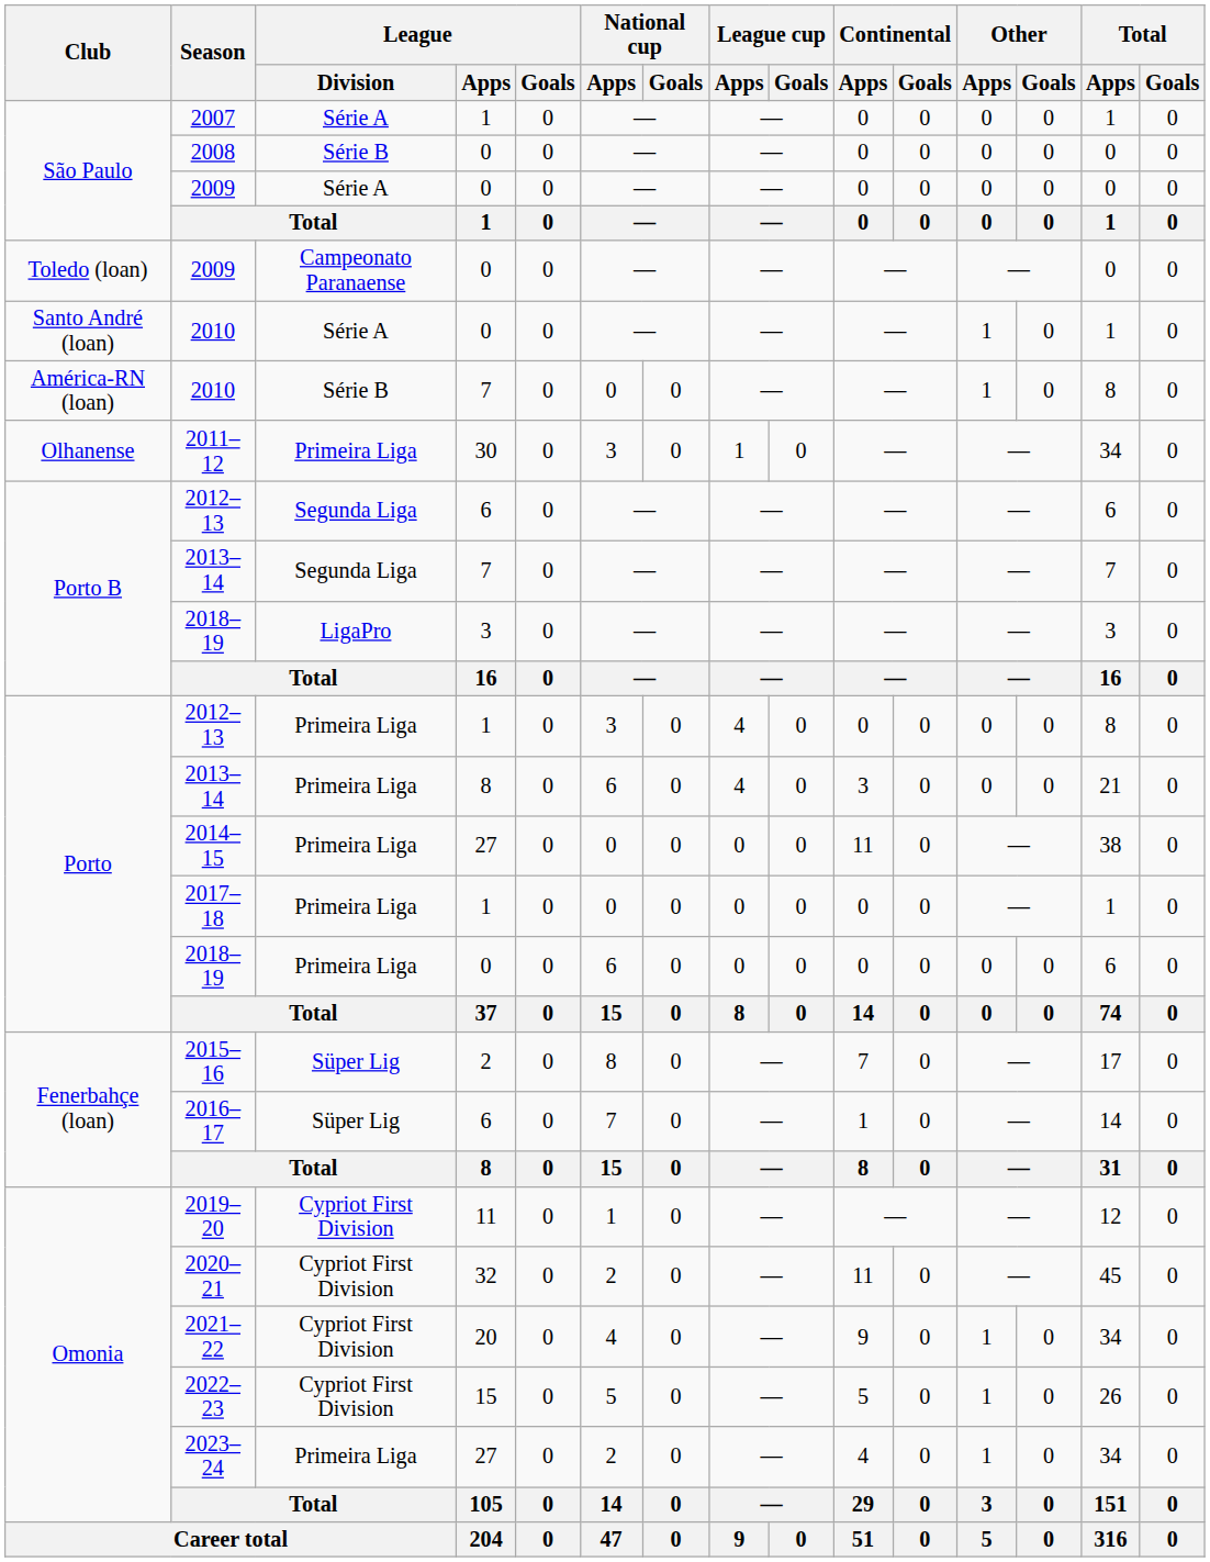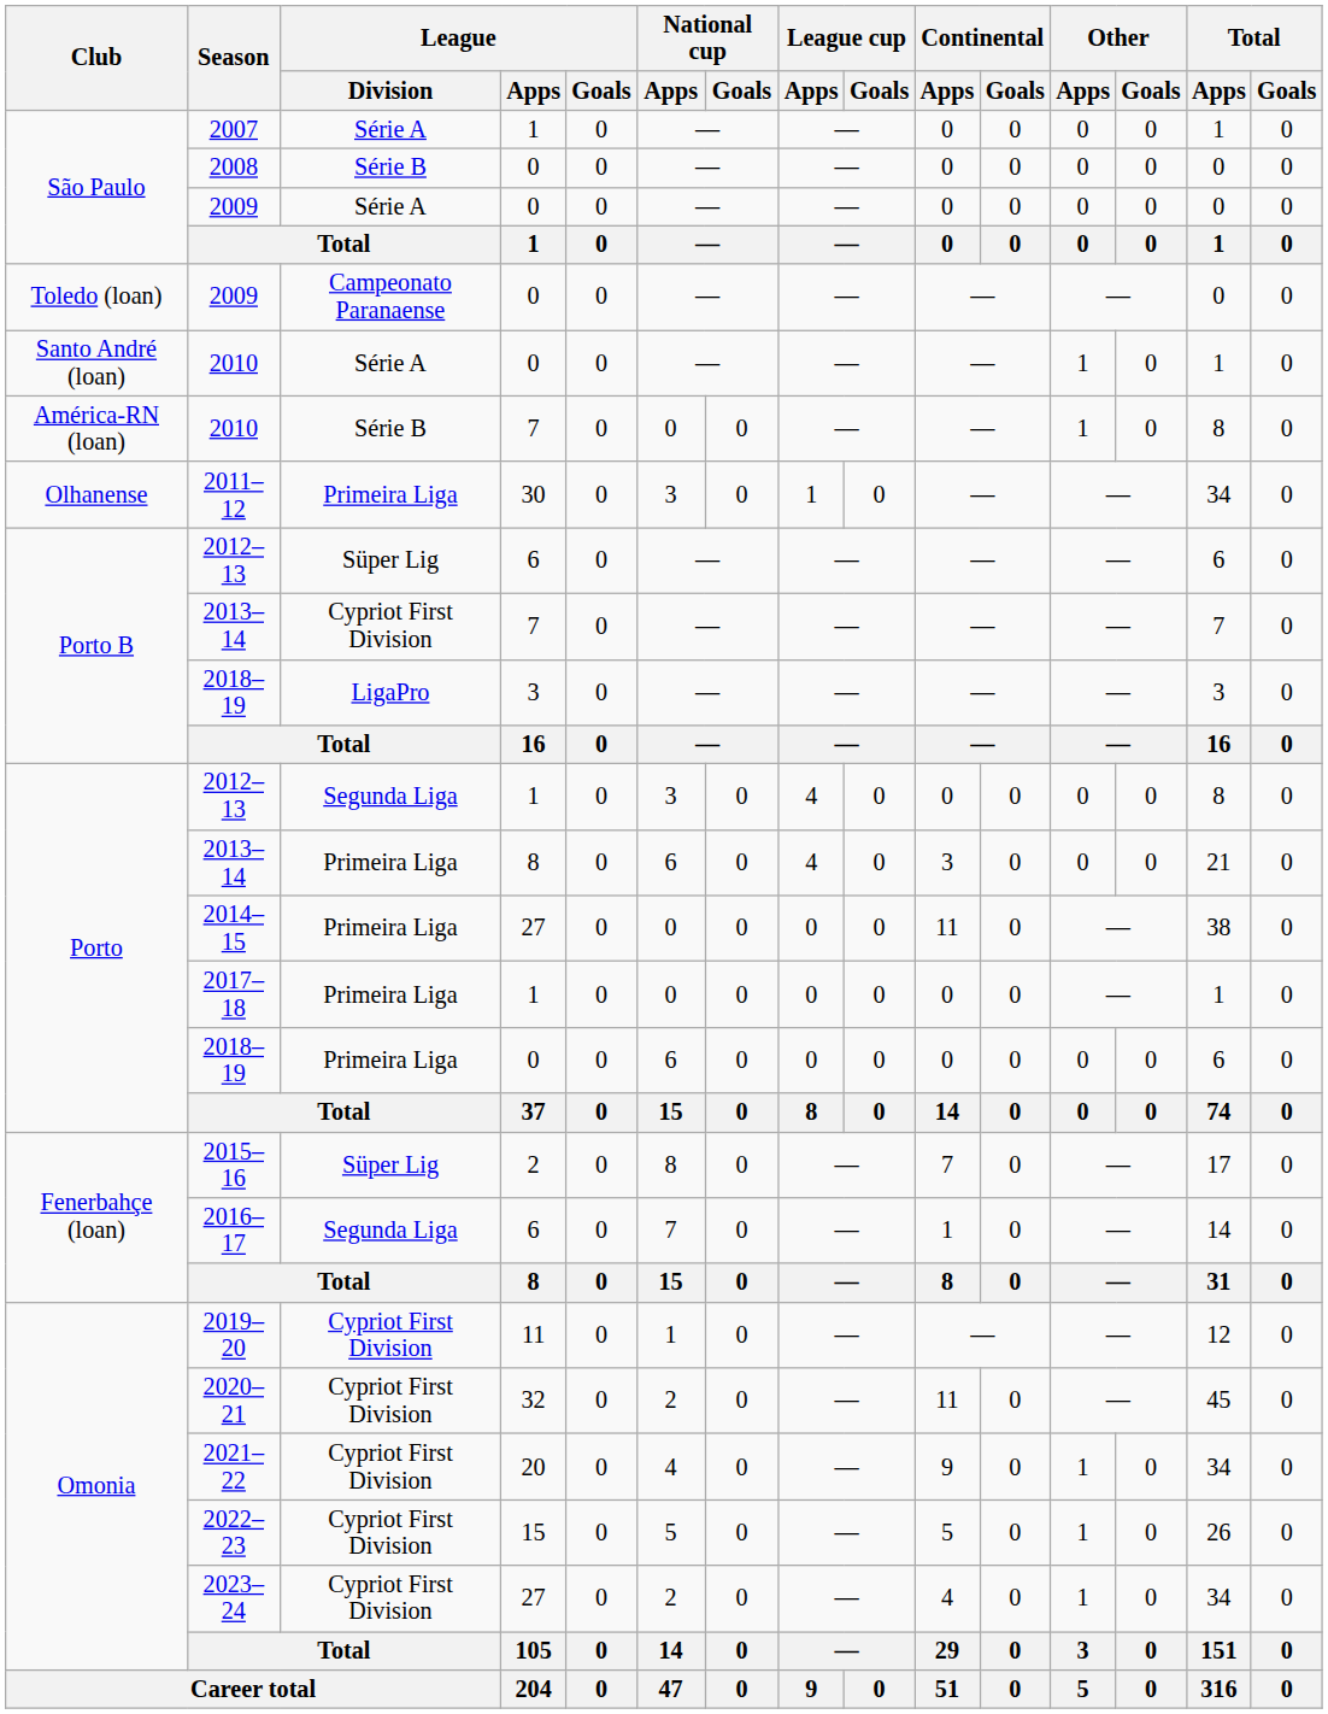 <table class="wikitable" style="text-align: center">
 <tr>
 <th rowspan="2">Club</th>
 <th rowspan="2">Season</th>
 <th colspan="3">League</th>
 <th colspan="2">National cup</th>
 <th colspan="2">League cup</th>
 <th colspan="2">Continental</th>
 <th colspan="2">Other</th>
 <th colspan="2">Total</th>
 </tr>
 <tr>
 <th>Division</th>
 <th>Apps</th>
 <th>Goals</th>
 <th>Apps</th>
 <th>Goals</th>
 <th>Apps</th>
 <th>Goals</th>
 <th>Apps</th>
 <th>Goals</th>
 <th>Apps</th>
 <th>Goals</th>
 <th>Apps</th>
 <th>Goals</th>
 </tr>
 <tr>
 <td rowspan="4"><a href='#'>São Paulo</a></td>
 <td><a href='#'>2007</a></td>
 <td><a href='#'>Série A</a></td>
 <td>1</td>
 <td>0</td>
 <td colspan="2">—</td>
 <td colspan="2">—</td>
 <td>0</td>
 <td>0</td>
 <td>0</td>
 <td>0</td>
 <td>1</td>
 <td>0</td>
 </tr>
 <tr>
 <td><a href='#'>2008</a></td>
 <td><a href='#'>Série B</a></td>
 <td>0</td>
 <td>0</td>
 <td colspan="2">—</td>
 <td colspan="2">—</td>
 <td>0</td>
 <td>0</td>
 <td>0</td>
 <td>0</td>
 <td>0</td>
 <td>0</td>
 </tr>
 <tr>
 <td><a href='#'>2009</a></td>
 <td>Série A</td>
 <td>0</td>
 <td>0</td>
 <td colspan="2">—</td>
 <td colspan="2">—</td>
 <td>0</td>
 <td>0</td>
 <td>0</td>
 <td>0</td>
 <td>0</td>
 <td>0</td>
 </tr>
 <tr>
 <th colspan="2">Total</th>
 <th>1</th>
 <th>0</th>
 <th colspan="2">—</th>
 <th colspan="2">—</th>
 <th>0</th>
 <th>0</th>
 <th>0</th>
 <th>0</th>
 <th>1</th>
 <th>0</th>
 </tr>
 <tr>
 <td><a href='#'>Toledo</a> (loan)</td>
 <td><a href='#'>2009</a></td>
 <td><a href='#'>Campeonato Paranaense</a></td>
 <td>0</td>
 <td>0</td>
 <td colspan="2">—</td>
 <td colspan="2">—</td>
 <td colspan="2">—</td>
 <td colspan="2">—</td>
 <td>0</td>
 <td>0</td>
 </tr>
 <tr>
 <td><a href='#'>Santo André</a> (loan)</td>
 <td><a href='#'>2010</a></td>
 <td>Série A</td>
 <td>0</td>
 <td>0</td>
 <td colspan="2">—</td>
 <td colspan="2">—</td>
 <td colspan="2">—</td>
 <td>1</td>
 <td>0</td>
 <td>1</td>
 <td>0</td>
 </tr>
 <tr>
 <td><a href='#'>América-RN</a> (loan)</td>
 <td><a href='#'>2010</a></td>
 <td>Série B</td>
 <td>7</td>
 <td>0</td>
 <td>0</td>
 <td>0</td>
 <td colspan="2">—</td>
 <td colspan="2">—</td>
 <td>1</td>
 <td>0</td>
 <td>8</td>
 <td>0</td>
 </tr>
 <tr>
 <td><a href='#'>Olhanense</a></td>
 <td><a href='#'>2011–12</a></td>
 <td><a href='#'>Primeira Liga</a></td>
 <td>30</td>
 <td>0</td>
 <td>3</td>
 <td>0</td>
 <td>1</td>
 <td>0</td>
 <td colspan="2">—</td>
 <td colspan="2">—</td>
 <td>34</td>
 <td>0</td>
 </tr>
 <tr>
 <td rowspan="4"><a href='#'>Porto B</a></td>
 <td><a href='#'>2012–13</a></td>
-<td><a href='#'>Segunda Liga</a></td>
+<td>Süper Lig</td>
 <td>6</td>
 <td>0</td>
 <td colspan="2">—</td>
 <td colspan="2">—</td>
 <td colspan="2">—</td>
 <td colspan="2">—</td>
 <td>6</td>
 <td>0</td>
 </tr>
 <tr>
 <td><a href='#'>2013–14</a></td>
-<td>Segunda Liga</td>
+<td>Cypriot First Division</td>
 <td>7</td>
 <td>0</td>
 <td colspan="2">—</td>
 <td colspan="2">—</td>
 <td colspan="2">—</td>
 <td colspan="2">—</td>
 <td>7</td>
 <td>0</td>
 </tr>
 <tr>
 <td><a href='#'>2018–19</a></td>
 <td><a href='#'>LigaPro</a></td>
 <td>3</td>
 <td>0</td>
 <td colspan="2">—</td>
 <td colspan="2">—</td>
 <td colspan="2">—</td>
 <td colspan="2">—</td>
 <td>3</td>
 <td>0</td>
 </tr>
 <tr>
 <th colspan="2">Total</th>
 <th>16</th>
 <th>0</th>
 <th colspan="2">—</th>
 <th colspan="2">—</th>
 <th colspan="2">—</th>
 <th colspan="2">—</th>
 <th>16</th>
 <th>0</th>
 </tr>
 <tr>
 <td rowspan="6"><a href='#'>Porto</a></td>
 <td><a href='#'>2012–13</a></td>
-<td>Primeira Liga</td>
+<td><a href='#'>Segunda Liga</a></td>
 <td>1</td>
 <td>0</td>
 <td>3</td>
 <td>0</td>
 <td>4</td>
 <td>0</td>
 <td>0</td>
 <td>0</td>
 <td>0</td>
 <td>0</td>
 <td>8</td>
 <td>0</td>
 </tr>
 <tr>
 <td><a href='#'>2013–14</a></td>
 <td>Primeira Liga</td>
 <td>8</td>
 <td>0</td>
 <td>6</td>
 <td>0</td>
 <td>4</td>
 <td>0</td>
 <td>3</td>
 <td>0</td>
 <td>0</td>
 <td>0</td>
 <td>21</td>
 <td>0</td>
 </tr>
 <tr>
 <td><a href='#'>2014–15</a></td>
 <td>Primeira Liga</td>
 <td>27</td>
 <td>0</td>
 <td>0</td>
 <td>0</td>
 <td>0</td>
 <td>0</td>
 <td>11</td>
 <td>0</td>
 <td colspan="2">—</td>
 <td>38</td>
 <td>0</td>
 </tr>
 <tr>
 <td><a href='#'>2017–18</a></td>
 <td>Primeira Liga</td>
 <td>1</td>
 <td>0</td>
 <td>0</td>
 <td>0</td>
 <td>0</td>
 <td>0</td>
 <td>0</td>
 <td>0</td>
 <td colspan="2">—</td>
 <td>1</td>
 <td>0</td>
 </tr>
 <tr>
 <td><a href='#'>2018–19</a></td>
 <td>Primeira Liga</td>
 <td>0</td>
 <td>0</td>
 <td>6</td>
 <td>0</td>
 <td>0</td>
 <td>0</td>
 <td>0</td>
 <td>0</td>
 <td>0</td>
 <td>0</td>
 <td>6</td>
 <td>0</td>
 </tr>
 <tr>
 <th colspan="2">Total</th>
 <th>37</th>
 <th>0</th>
 <th>15</th>
 <th>0</th>
 <th>8</th>
 <th>0</th>
 <th>14</th>
 <th>0</th>
 <th>0</th>
 <th>0</th>
 <th>74</th>
 <th>0</th>
 </tr>
 <tr>
 <td rowspan="3"><a href='#'>Fenerbahçe</a> (loan)</td>
 <td><a href='#'>2015–16</a></td>
 <td><a href='#'>Süper Lig</a></td>
 <td>2</td>
 <td>0</td>
 <td>8</td>
 <td>0</td>
 <td colspan="2">—</td>
 <td>7</td>
 <td>0</td>
 <td colspan="2">—</td>
 <td>17</td>
 <td>0</td>
 </tr>
 <tr>
 <td><a href='#'>2016–17</a></td>
-<td>Süper Lig</td>
+<td><a href='#'>Segunda Liga</a></td>
 <td>6</td>
 <td>0</td>
 <td>7</td>
 <td>0</td>
 <td colspan="2">—</td>
 <td>1</td>
 <td>0</td>
 <td colspan="2">—</td>
 <td>14</td>
 <td>0</td>
 </tr>
 <tr>
 <th colspan="2">Total</th>
 <th>8</th>
 <th>0</th>
 <th>15</th>
 <th>0</th>
 <th colspan="2">—</th>
 <th>8</th>
 <th>0</th>
 <th colspan="2">—</th>
 <th>31</th>
 <th>0</th>
 </tr>
 <tr>
 <td rowspan="6"><a href='#'>Omonia</a></td>
 <td><a href='#'>2019–20</a></td>
 <td><a href='#'>Cypriot First Division</a></td>
 <td>11</td>
 <td>0</td>
 <td>1</td>
 <td>0</td>
 <td colspan="2">—</td>
 <td colspan="2">—</td>
 <td colspan="2">—</td>
 <td>12</td>
 <td>0</td>
 </tr>
 <tr>
 <td><a href='#'>2020–21</a></td>
 <td>Cypriot First Division</td>
 <td>32</td>
 <td>0</td>
 <td>2</td>
 <td>0</td>
 <td colspan="2">—</td>
 <td>11</td>
 <td>0</td>
 <td colspan="2">—</td>
 <td>45</td>
 <td>0</td>
 </tr>
 <tr>
 <td><a href='#'>2021–22</a></td>
 <td>Cypriot First Division</td>
 <td>20</td>
 <td>0</td>
 <td>4</td>
 <td>0</td>
 <td colspan="2">—</td>
 <td>9</td>
 <td>0</td>
 <td>1</td>
 <td>0</td>
 <td>34</td>
 <td>0</td>
 </tr>
 <tr>
 <td><a href='#'>2022–23</a></td>
 <td>Cypriot First Division</td>
 <td>15</td>
 <td>0</td>
 <td>5</td>
 <td>0</td>
 <td colspan="2">—</td>
 <td>5</td>
 <td>0</td>
 <td>1</td>
 <td>0</td>
 <td>26</td>
 <td>0</td>
 </tr>
 <tr>
 <td><a href='#'>2023–24</a></td>
-<td>Primeira Liga</td>
+<td>Cypriot First Division</td>
 <td>27</td>
 <td>0</td>
 <td>2</td>
 <td>0</td>
 <td colspan="2">—</td>
 <td>4</td>
 <td>0</td>
 <td>1</td>
 <td>0</td>
 <td>34</td>
 <td>0</td>
 </tr>
 <tr>
 <th colspan="2">Total</th>
 <th>105</th>
 <th>0</th>
 <th>14</th>
 <th>0</th>
 <th colspan="2">—</th>
 <th>29</th>
 <th>0</th>
 <th>3</th>
 <th>0</th>
 <th>151</th>
 <th>0</th>
 </tr>
 <tr>
 <th colspan="3">Career total</th>
 <th>204</th>
 <th>0</th>
 <th>47</th>
 <th>0</th>
 <th>9</th>
 <th>0</th>
 <th>51</th>
 <th>0</th>
 <th>5</th>
 <th>0</th>
 <th>316</th>
 <th>0</th>
 </tr>
 </table>
